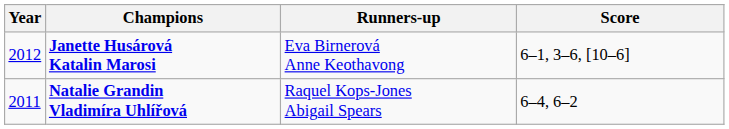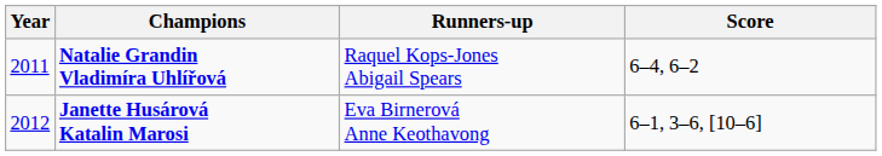 <table class="wikitable" style="font-size:90%">
 <tr>
 <th>Year</th>
 <th width="200">Champions</th>
 <th width="200">Runners-up</th>
 <th width="175">Score</th>
 </tr>
 <tr>
+<td><a href='#'>2011</a></td>
+<td> <strong><a href='#'>Natalie Grandin</a></strong><br> <strong><a href='#'>Vladimíra Uhlířová</a></strong></td>
+<td> <a href='#'>Raquel Kops-Jones</a> <br> <a href='#'>Abigail Spears</a></td>
+<td>6–4, 6–2</td>
+</tr>
+<tr>
 <td><a href='#'>2012</a></td>
 <td> <strong><a href='#'>Janette Husárová</a></strong><br> <strong><a href='#'>Katalin Marosi</a></strong></td>
 <td> <a href='#'>Eva Birnerová</a> <br> <a href='#'>Anne Keothavong</a></td>
 <td>6–1, 3–6, [10–6]</td>
 </tr>
-<tr>
-<td><a href='#'>2011</a></td>
-<td> <strong><a href='#'>Natalie Grandin</a></strong><br> <strong><a href='#'>Vladimíra Uhlířová</a></strong></td>
-<td> <a href='#'>Raquel Kops-Jones</a> <br> <a href='#'>Abigail Spears</a></td>
-<td>6–4, 6–2</td>
-</tr>
 </table>
